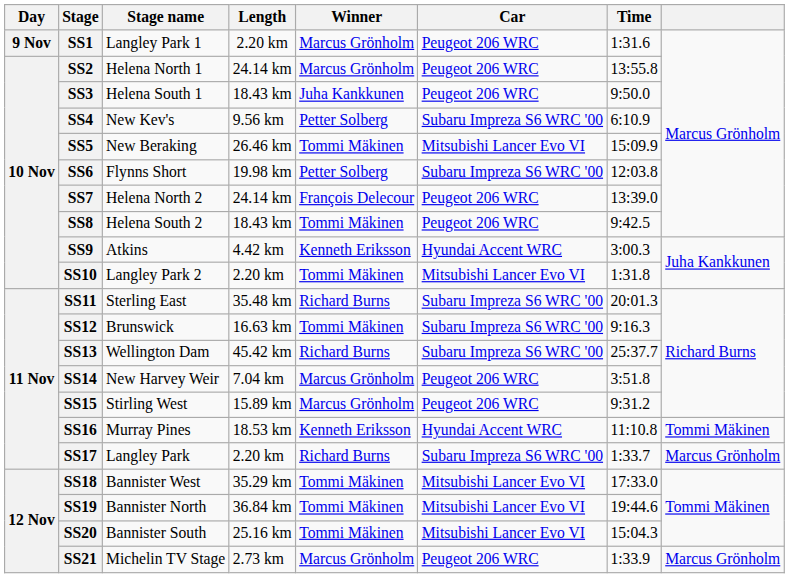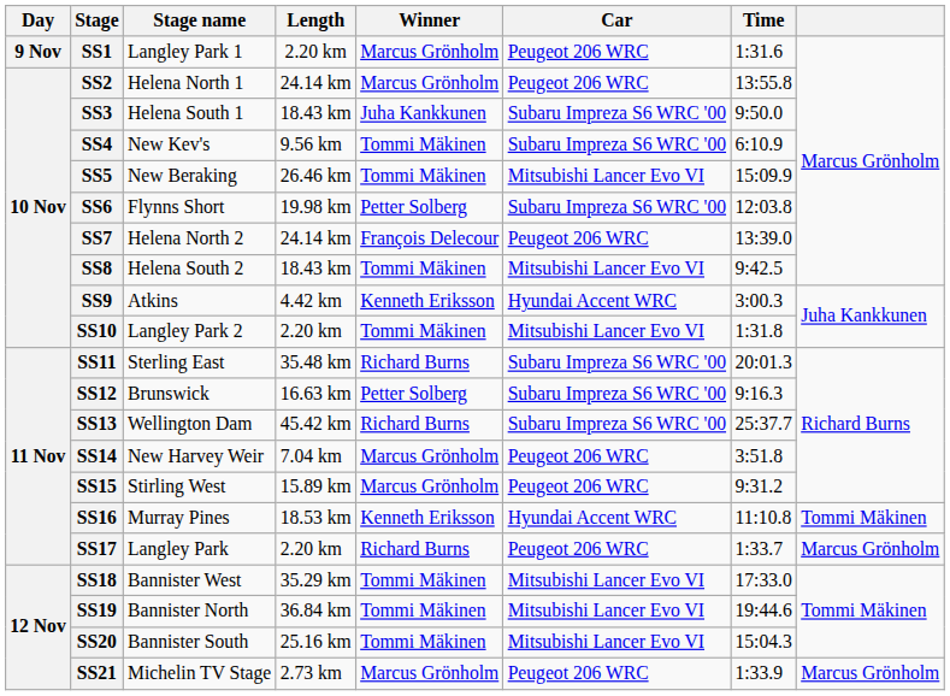 <table class="wikitable" style="font-size: 85%;">
 <tr>
 <th>Day</th>
 <th>Stage</th>
 <th>Stage name</th>
 <th>Length</th>
 <th>Winner</th>
 <th>Car</th>
 <th>Time</th>
 <th></th>
 </tr>
 <tr>
 <th>9 Nov</th>
 <th>SS1</th>
 <td>Langley Park 1</td>
 <td align="center">2.20 km</td>
 <td> <a href='#'>Marcus Grönholm</a></td>
 <td><a href='#'>Peugeot 206 WRC</a></td>
 <td>1:31.6</td>
 <td rowspan="8"> <a href='#'>Marcus Grönholm</a></td>
 </tr>
 <tr>
 <th rowspan="9">10 Nov</th>
 <th>SS2</th>
 <td>Helena North 1</td>
 <td>24.14 km</td>
 <td> <a href='#'>Marcus Grönholm</a></td>
 <td><a href='#'>Peugeot 206 WRC</a></td>
 <td>13:55.8</td>
 </tr>
 <tr>
 <th>SS3</th>
 <td>Helena South 1</td>
 <td>18.43 km</td>
 <td> <a href='#'>Juha Kankkunen</a></td>
-<td><a href='#'>Peugeot 206 WRC</a></td>
+<td><a href='#'>Subaru Impreza S6 WRC '00</a></td>
 <td>9:50.0</td>
 </tr>
 <tr>
 <th>SS4</th>
 <td>New Kev's</td>
 <td>9.56 km</td>
-<td> <a href='#'>Petter Solberg</a></td>
+<td> <a href='#'>Tommi Mäkinen</a></td>
 <td><a href='#'>Subaru Impreza S6 WRC '00</a></td>
 <td>6:10.9</td>
 </tr>
 <tr>
 <th>SS5</th>
 <td>New Beraking</td>
 <td>26.46 km</td>
 <td> <a href='#'>Tommi Mäkinen</a></td>
 <td><a href='#'>Mitsubishi Lancer Evo VI</a></td>
 <td>15:09.9</td>
 </tr>
 <tr>
 <th>SS6</th>
 <td>Flynns Short</td>
 <td>19.98 km</td>
 <td> <a href='#'>Petter Solberg</a></td>
 <td><a href='#'>Subaru Impreza S6 WRC '00</a></td>
 <td>12:03.8</td>
 </tr>
 <tr>
 <th>SS7</th>
 <td>Helena North 2</td>
 <td>24.14 km</td>
 <td> <a href='#'>François Delecour</a></td>
 <td><a href='#'>Peugeot 206 WRC</a></td>
 <td>13:39.0</td>
 </tr>
 <tr>
 <th>SS8</th>
 <td>Helena South 2</td>
 <td>18.43 km</td>
 <td> <a href='#'>Tommi Mäkinen</a></td>
-<td><a href='#'>Peugeot 206 WRC</a></td>
+<td><a href='#'>Mitsubishi Lancer Evo VI</a></td>
 <td>9:42.5</td>
 </tr>
 <tr>
 <th>SS9</th>
 <td>Atkins</td>
 <td>4.42 km</td>
 <td> <a href='#'>Kenneth Eriksson</a></td>
 <td><a href='#'>Hyundai Accent WRC</a></td>
 <td>3:00.3</td>
 <td rowspan="2"> <a href='#'>Juha Kankkunen</a></td>
 </tr>
 <tr>
 <th>SS10</th>
 <td>Langley Park 2</td>
 <td>2.20 km</td>
 <td> <a href='#'>Tommi Mäkinen</a></td>
 <td><a href='#'>Mitsubishi Lancer Evo VI</a></td>
 <td>1:31.8</td>
 </tr>
 <tr>
 <th rowspan="7">11 Nov</th>
 <th>SS11</th>
 <td>Sterling East</td>
 <td>35.48 km</td>
 <td> <a href='#'>Richard Burns</a></td>
 <td><a href='#'>Subaru Impreza S6 WRC '00</a></td>
 <td>20:01.3</td>
 <td rowspan="5"> <a href='#'>Richard Burns</a></td>
 </tr>
 <tr>
 <th>SS12</th>
 <td>Brunswick</td>
 <td>16.63 km</td>
-<td> <a href='#'>Tommi Mäkinen</a></td>
+<td> <a href='#'>Petter Solberg</a></td>
 <td><a href='#'>Subaru Impreza S6 WRC '00</a></td>
 <td>9:16.3</td>
 </tr>
 <tr>
 <th>SS13</th>
 <td>Wellington Dam</td>
 <td>45.42 km</td>
 <td> <a href='#'>Richard Burns</a></td>
 <td><a href='#'>Subaru Impreza S6 WRC '00</a></td>
 <td>25:37.7</td>
 </tr>
 <tr>
 <th>SS14</th>
 <td>New Harvey Weir</td>
 <td>7.04 km</td>
 <td> <a href='#'>Marcus Grönholm</a></td>
 <td><a href='#'>Peugeot 206 WRC</a></td>
 <td>3:51.8</td>
 </tr>
 <tr>
 <th>SS15</th>
 <td>Stirling West</td>
 <td>15.89 km</td>
 <td> <a href='#'>Marcus Grönholm</a></td>
 <td><a href='#'>Peugeot 206 WRC</a></td>
 <td>9:31.2</td>
 </tr>
 <tr>
 <th>SS16</th>
 <td>Murray Pines</td>
 <td>18.53 km</td>
 <td> <a href='#'>Kenneth Eriksson</a></td>
 <td><a href='#'>Hyundai Accent WRC</a></td>
 <td>11:10.8</td>
 <td> <a href='#'>Tommi Mäkinen</a></td>
 </tr>
 <tr>
 <th>SS17</th>
 <td>Langley Park</td>
 <td>2.20 km</td>
 <td> <a href='#'>Richard Burns</a></td>
-<td><a href='#'>Subaru Impreza S6 WRC '00</a></td>
+<td><a href='#'>Peugeot 206 WRC</a></td>
 <td>1:33.7</td>
 <td> <a href='#'>Marcus Grönholm</a></td>
 </tr>
 <tr>
 <th rowspan="4">12 Nov</th>
 <th>SS18</th>
 <td>Bannister West</td>
 <td>35.29 km</td>
 <td> <a href='#'>Tommi Mäkinen</a></td>
 <td><a href='#'>Mitsubishi Lancer Evo VI</a></td>
 <td>17:33.0</td>
 <td rowspan="3"> <a href='#'>Tommi Mäkinen</a></td>
 </tr>
 <tr>
 <th>SS19</th>
 <td>Bannister North</td>
 <td>36.84 km</td>
 <td> <a href='#'>Tommi Mäkinen</a></td>
 <td><a href='#'>Mitsubishi Lancer Evo VI</a></td>
 <td>19:44.6</td>
 </tr>
 <tr>
 <th>SS20</th>
 <td>Bannister South</td>
 <td>25.16 km</td>
 <td> <a href='#'>Tommi Mäkinen</a></td>
 <td><a href='#'>Mitsubishi Lancer Evo VI</a></td>
 <td>15:04.3</td>
 </tr>
 <tr>
 <th>SS21</th>
 <td>Michelin TV Stage</td>
 <td>2.73 km</td>
 <td> <a href='#'>Marcus Grönholm</a></td>
 <td><a href='#'>Peugeot 206 WRC</a></td>
 <td>1:33.9</td>
 <td> <a href='#'>Marcus Grönholm</a></td>
 </tr>
 </table>
